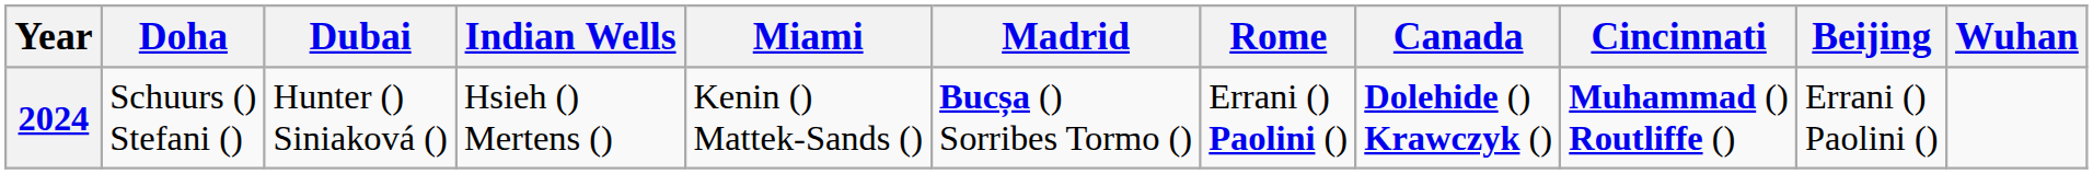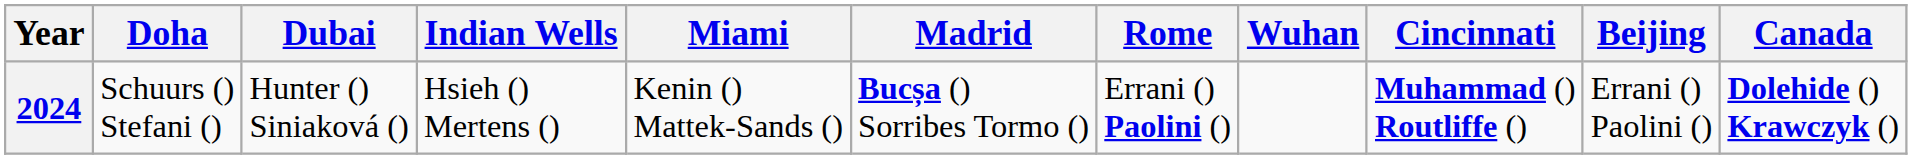 <table class="wikitable nowrap sticky-table-row1 sticky-table-col1" style="font-size:90%">
 <tr style="font-size:110%;">
 <th scope="col">Year</th>
 <th scope="col"><a href='#'>Doha</a></th>
 <th scope="col"><a href='#'>Dubai</a></th>
 <th scope="col"><a href='#'>Indian Wells</a></th>
 <th scope="col"><a href='#'>Miami</a></th>
 <th scope="col"><a href='#'>Madrid</a></th>
 <th scope="col"><a href='#'>Rome</a></th>
-<th scope="col"><a href='#'>Canada</a></th>
+<th scope="col"><a href='#'><u>Wuhan</u></a></th>
 <th scope="col"><a href='#'>Cincinnati</a></th>
 <th scope="col"><a href='#'>Beijing</a></th>
-<th scope="col"><a href='#'><u>Wuhan</u></a></th>
+<th scope="col"><a href='#'>Canada</a></th>
 </tr>
 <tr>
 <th scope="row"><a href='#'>2024</a><br></th>
 <td> Schuurs () <br> Stefani ()</td>
 <td> Hunter ()<br> Siniaková ()</td>
 <td> Hsieh ()<br> Mertens ()</td>
 <td> Kenin () <br> Mattek-Sands ()</td>
 <td> <a href='#'><strong>Bucșa</strong></a> () <br>  Sorribes Tormo ()</td>
 <td> Errani () <br> <a href='#'><strong>Paolini</strong></a> ()</td>
-<td> <a href='#'><strong>Dolehide</strong></a> () <br>  <a href='#'><strong>Krawczyk</strong></a> ()</td>
+<td></td>
 <td> <a href='#'><strong>Muhammad</strong></a> () <br>  <a href='#'><strong>Routliffe</strong></a> ()</td>
 <td> Errani () <br> Paolini ()</td>
-<td></td>
+<td> <a href='#'><strong>Dolehide</strong></a> () <br>  <a href='#'><strong>Krawczyk</strong></a> ()</td>
 </tr>
 </table>
